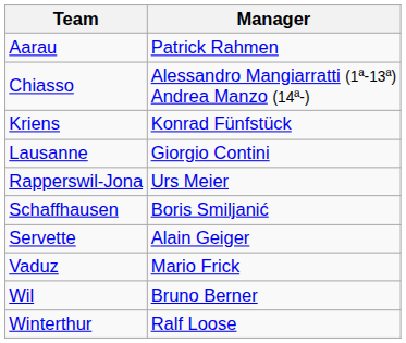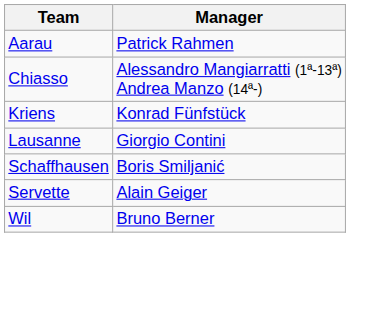 <table class="wikitable sortable">
 <tr>
 <th>Team</th>
 <th>Manager</th>
 </tr>
 <tr>
 <td><a href='#'>Aarau</a></td>
 <td> <a href='#'>Patrick Rahmen</a></td>
 </tr>
 <tr>
 <td><a href='#'>Chiasso</a></td>
 <td> <a href='#'>Alessandro Mangiarratti</a> <small> (1ª-13ª)</small><br> <a href='#'>Andrea Manzo</a> <small> (14ª-)</small></td>
 </tr>
 <tr>
 <td><a href='#'>Kriens</a></td>
 <td> <a href='#'>Konrad Fünfstück</a></td>
 </tr>
 <tr>
 <td><a href='#'>Lausanne</a></td>
 <td> <a href='#'>Giorgio Contini</a></td>
 </tr>
 <tr>
-<td><a href='#'>Rapperswil-Jona</a></td>
-<td> <a href='#'>Urs Meier</a></td>
-</tr>
-<tr>
 <td><a href='#'>Schaffhausen</a></td>
 <td> <a href='#'>Boris Smiljanić</a></td>
 </tr>
 <tr>
 <td><a href='#'>Servette</a></td>
 <td> <a href='#'>Alain Geiger</a></td>
 </tr>
 <tr>
-<td> <a href='#'>Vaduz</a></td>
-<td> <a href='#'>Mario Frick</a></td>
-</tr>
-<tr>
 <td><a href='#'>Wil</a></td>
 <td> <a href='#'>Bruno Berner</a></td>
 </tr>
-<tr>
-<td><a href='#'>Winterthur</a></td>
-<td> <a href='#'>Ralf Loose</a></td>
-</tr>
 </table>
